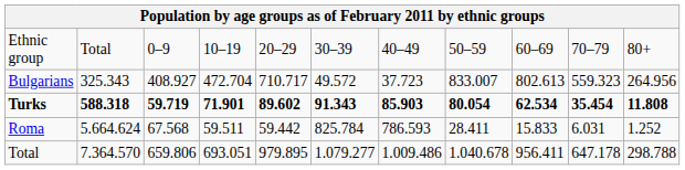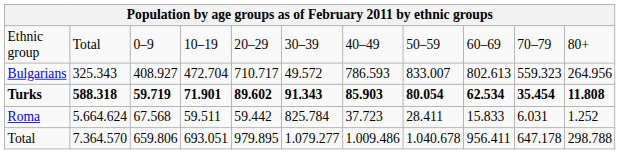 <table class="wikitable" width="400px">
 <tr>
 <th colspan=19>Population by age groups as of February 2011 by ethnic groups</th>
 </tr>
 <tr>
 <td>Ethnic group</td>
 <td>Total</td>
 <td>0–9</td>
 <td>10–19</td>
 <td>20–29</td>
 <td>30–39</td>
 <td>40–49</td>
 <td>50–59</td>
 <td>60–69</td>
 <td>70–79</td>
 <td>80+</td>
 </tr>
 <tr>
 <td><a href='#'>Bulgarians</a></td>
 <td>325.343</td>
 <td>408.927</td>
 <td>472.704</td>
 <td>710.717</td>
 <td>49.572</td>
-<td>37.723</td>
+<td>786.593</td>
 <td>833.007</td>
 <td>802.613</td>
 <td>559.323</td>
 <td>264.956</td>
 </tr>
 <tr>
 <td><strong>Turks</strong></td>
 <td><strong>588.318</strong></td>
 <td><strong>59.719</strong></td>
 <td><strong>71.901</strong></td>
 <td><strong>89.602</strong></td>
 <td><strong>91.343</strong></td>
 <td><strong>85.903</strong></td>
 <td><strong>80.054</strong></td>
 <td><strong>62.534</strong></td>
 <td><strong>35.454</strong></td>
 <td><strong>11.808</strong></td>
 </tr>
 <tr>
 <td><a href='#'>Roma</a></td>
 <td>5.664.624</td>
 <td>67.568</td>
 <td>59.511</td>
 <td>59.442</td>
 <td>825.784</td>
-<td>786.593</td>
+<td>37.723</td>
 <td>28.411</td>
 <td>15.833</td>
 <td>6.031</td>
 <td>1.252</td>
 </tr>
 <tr>
 <td>Total</td>
 <td>7.364.570</td>
 <td>659.806</td>
 <td>693.051</td>
 <td>979.895</td>
 <td>1.079.277</td>
 <td>1.009.486</td>
 <td>1.040.678</td>
 <td>956.411</td>
 <td>647.178</td>
 <td>298.788</td>
 </tr>
 </table>
